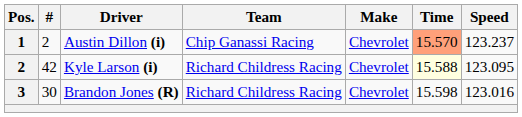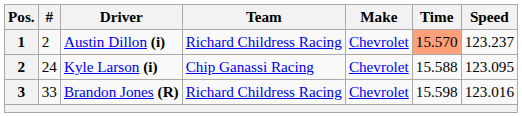 <table class="wikitable" style="font-size:95%">
 <tr>
 <th>Pos.</th>
 <th>#</th>
 <th>Driver</th>
 <th>Team</th>
 <th>Make</th>
 <th>Time</th>
 <th>Speed</th>
 </tr>
 <tr>
 <th>1</th>
 <td>2</td>
 <td><a href='#'>Austin Dillon</a> <strong>(i)</strong></td>
-<td><a href='#'>Chip Ganassi Racing</a></td>
+<td><a href='#'>Richard Childress Racing</a></td>
 <td><a href='#'>Chevrolet</a></td>
 <td style="background: lightsalmon;">15.570</td>
 <td>123.237</td>
 </tr>
 <tr>
 <th>2</th>
-<td>42</td>
+<td>24</td>
 <td><a href='#'>Kyle Larson</a> <strong>(i)</strong></td>
-<td><a href='#'>Richard Childress Racing</a></td>
+<td><a href='#'>Chip Ganassi Racing</a></td>
 <td><a href='#'>Chevrolet</a></td>
-<td style="background: lightyellow;">15.588</td>
+<td>15.588</td>
 <td>123.095</td>
 </tr>
 <tr>
 <th>3</th>
-<td>30</td>
+<td>33</td>
 <td><a href='#'>Brandon Jones</a> <strong>(R)</strong></td>
 <td><a href='#'>Richard Childress Racing</a></td>
 <td><a href='#'>Chevrolet</a></td>
 <td>15.598</td>
 <td>123.016</td>
 </tr>
 <tr>
 <th colspan="7"></th>
 </tr>
 </table>
